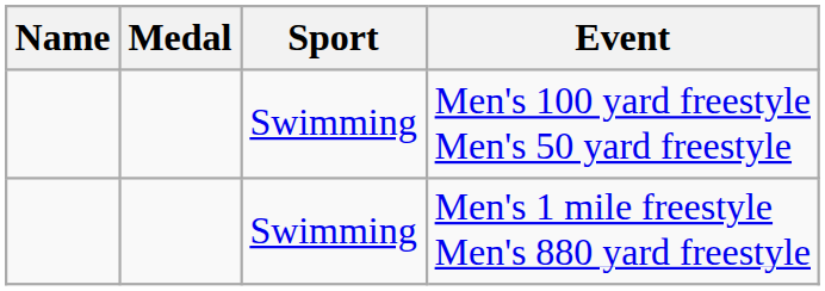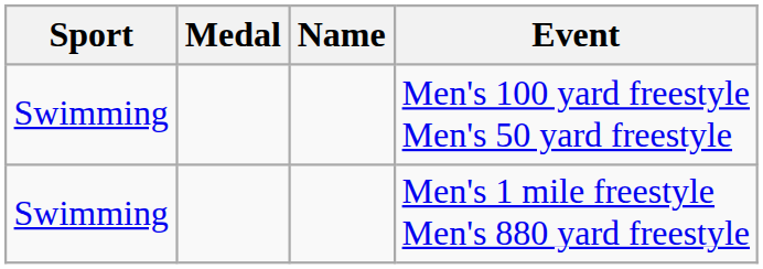 <table class="wikitable sortable" style="font-size:90%">
 <tr>
+<th>Sport</th>
+<th>Medal</th>
 <th>Name</th>
-<th>Medal</th>
-<th>Sport</th>
 <th>Event</th>
 </tr>
 <tr>
+<td><a href='#'>Swimming</a></td>
+<td><br></td>
 <td></td>
-<td><br></td>
-<td><a href='#'>Swimming</a></td>
 <td><a href='#'>Men's 100 yard freestyle</a><br><a href='#'>Men's 50 yard freestyle</a></td>
 </tr>
 <tr>
+<td><a href='#'>Swimming</a></td>
+<td><br></td>
 <td></td>
-<td><br></td>
-<td><a href='#'>Swimming</a></td>
 <td><a href='#'>Men's 1 mile freestyle</a><br><a href='#'>Men's 880 yard freestyle</a></td>
 </tr>
 </table>
